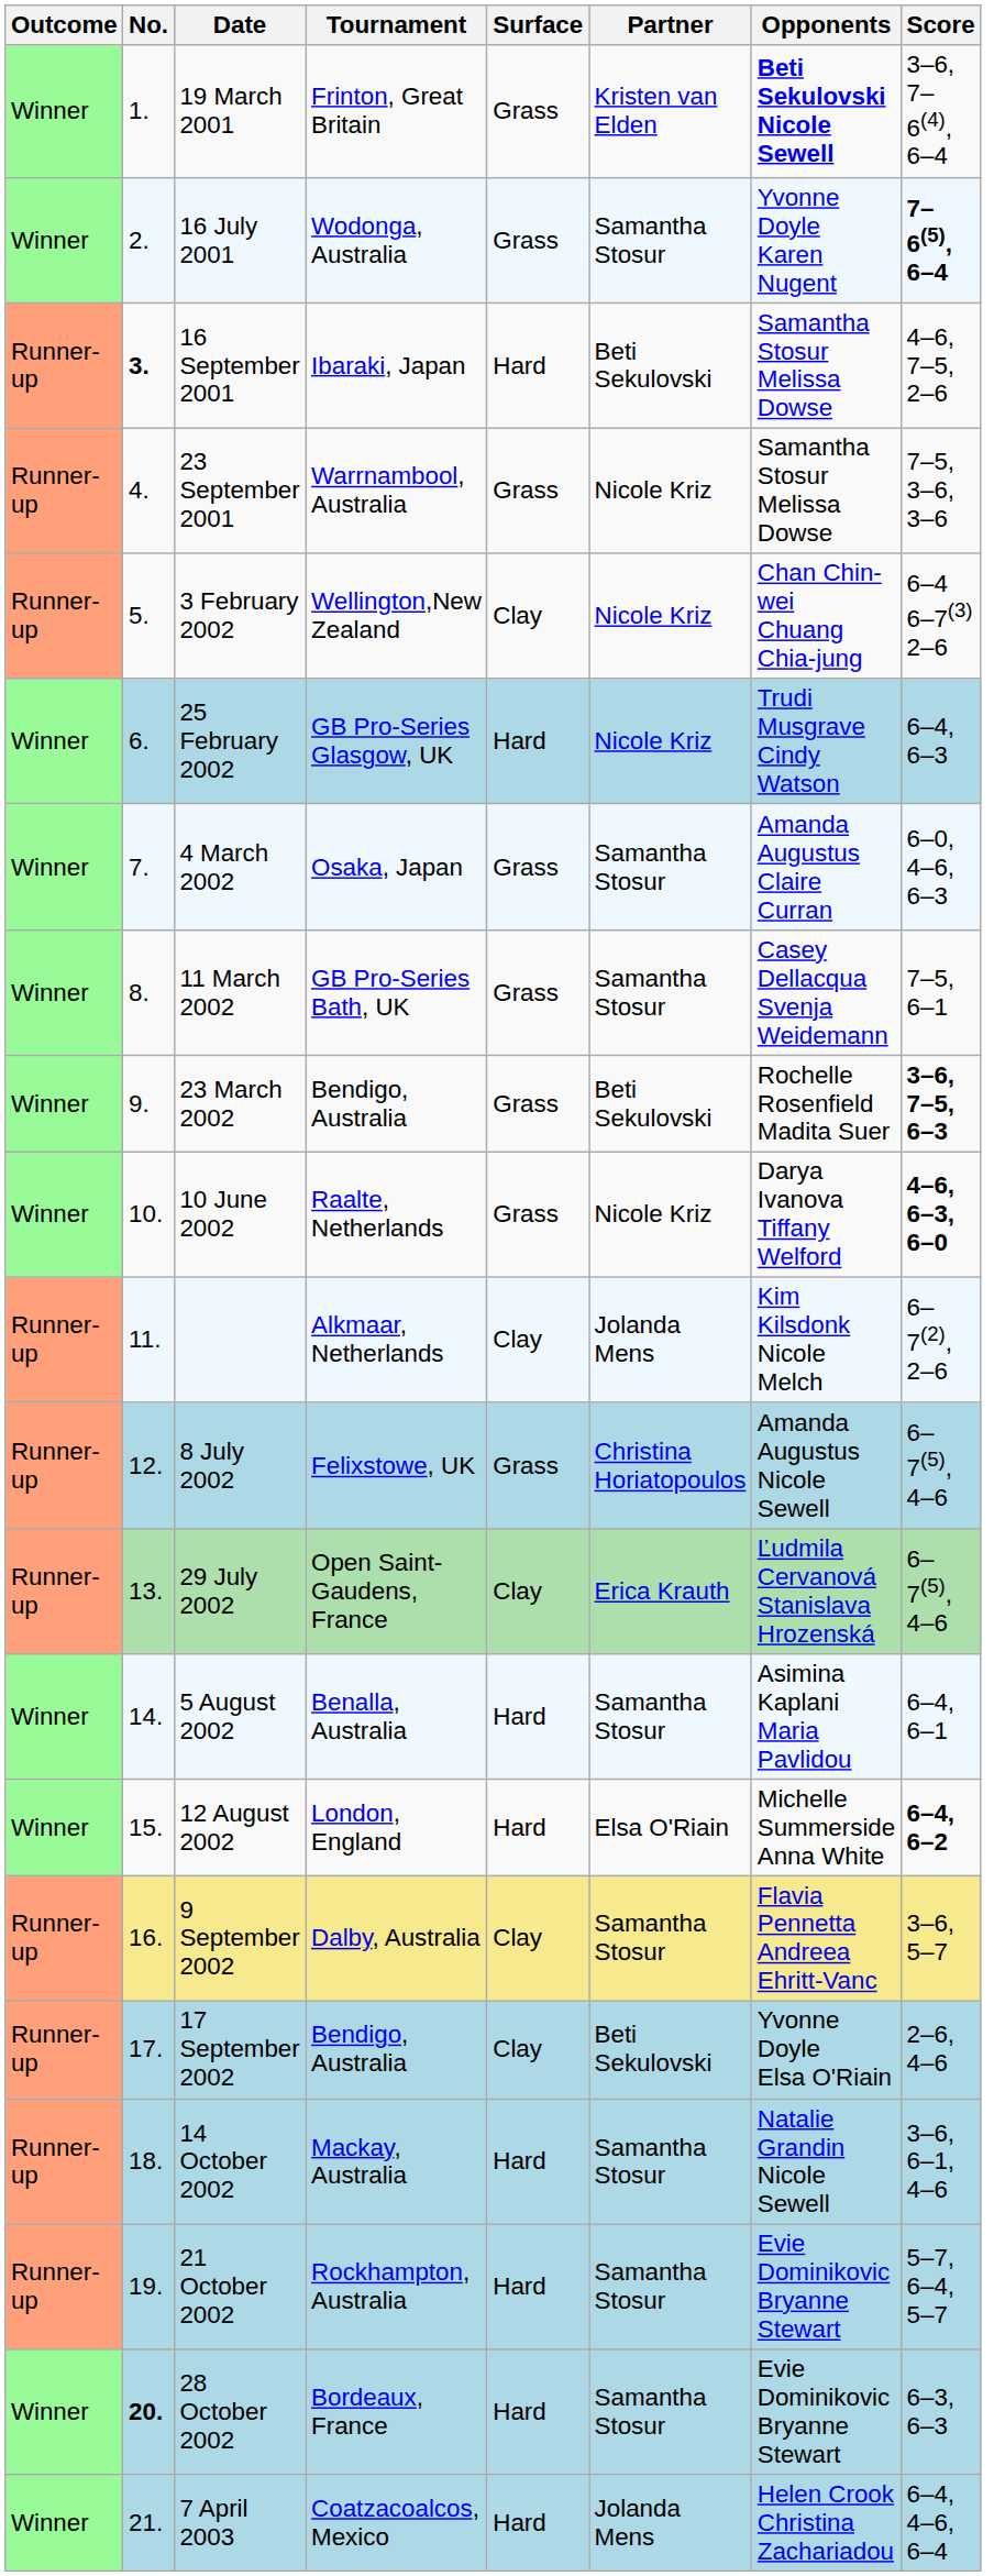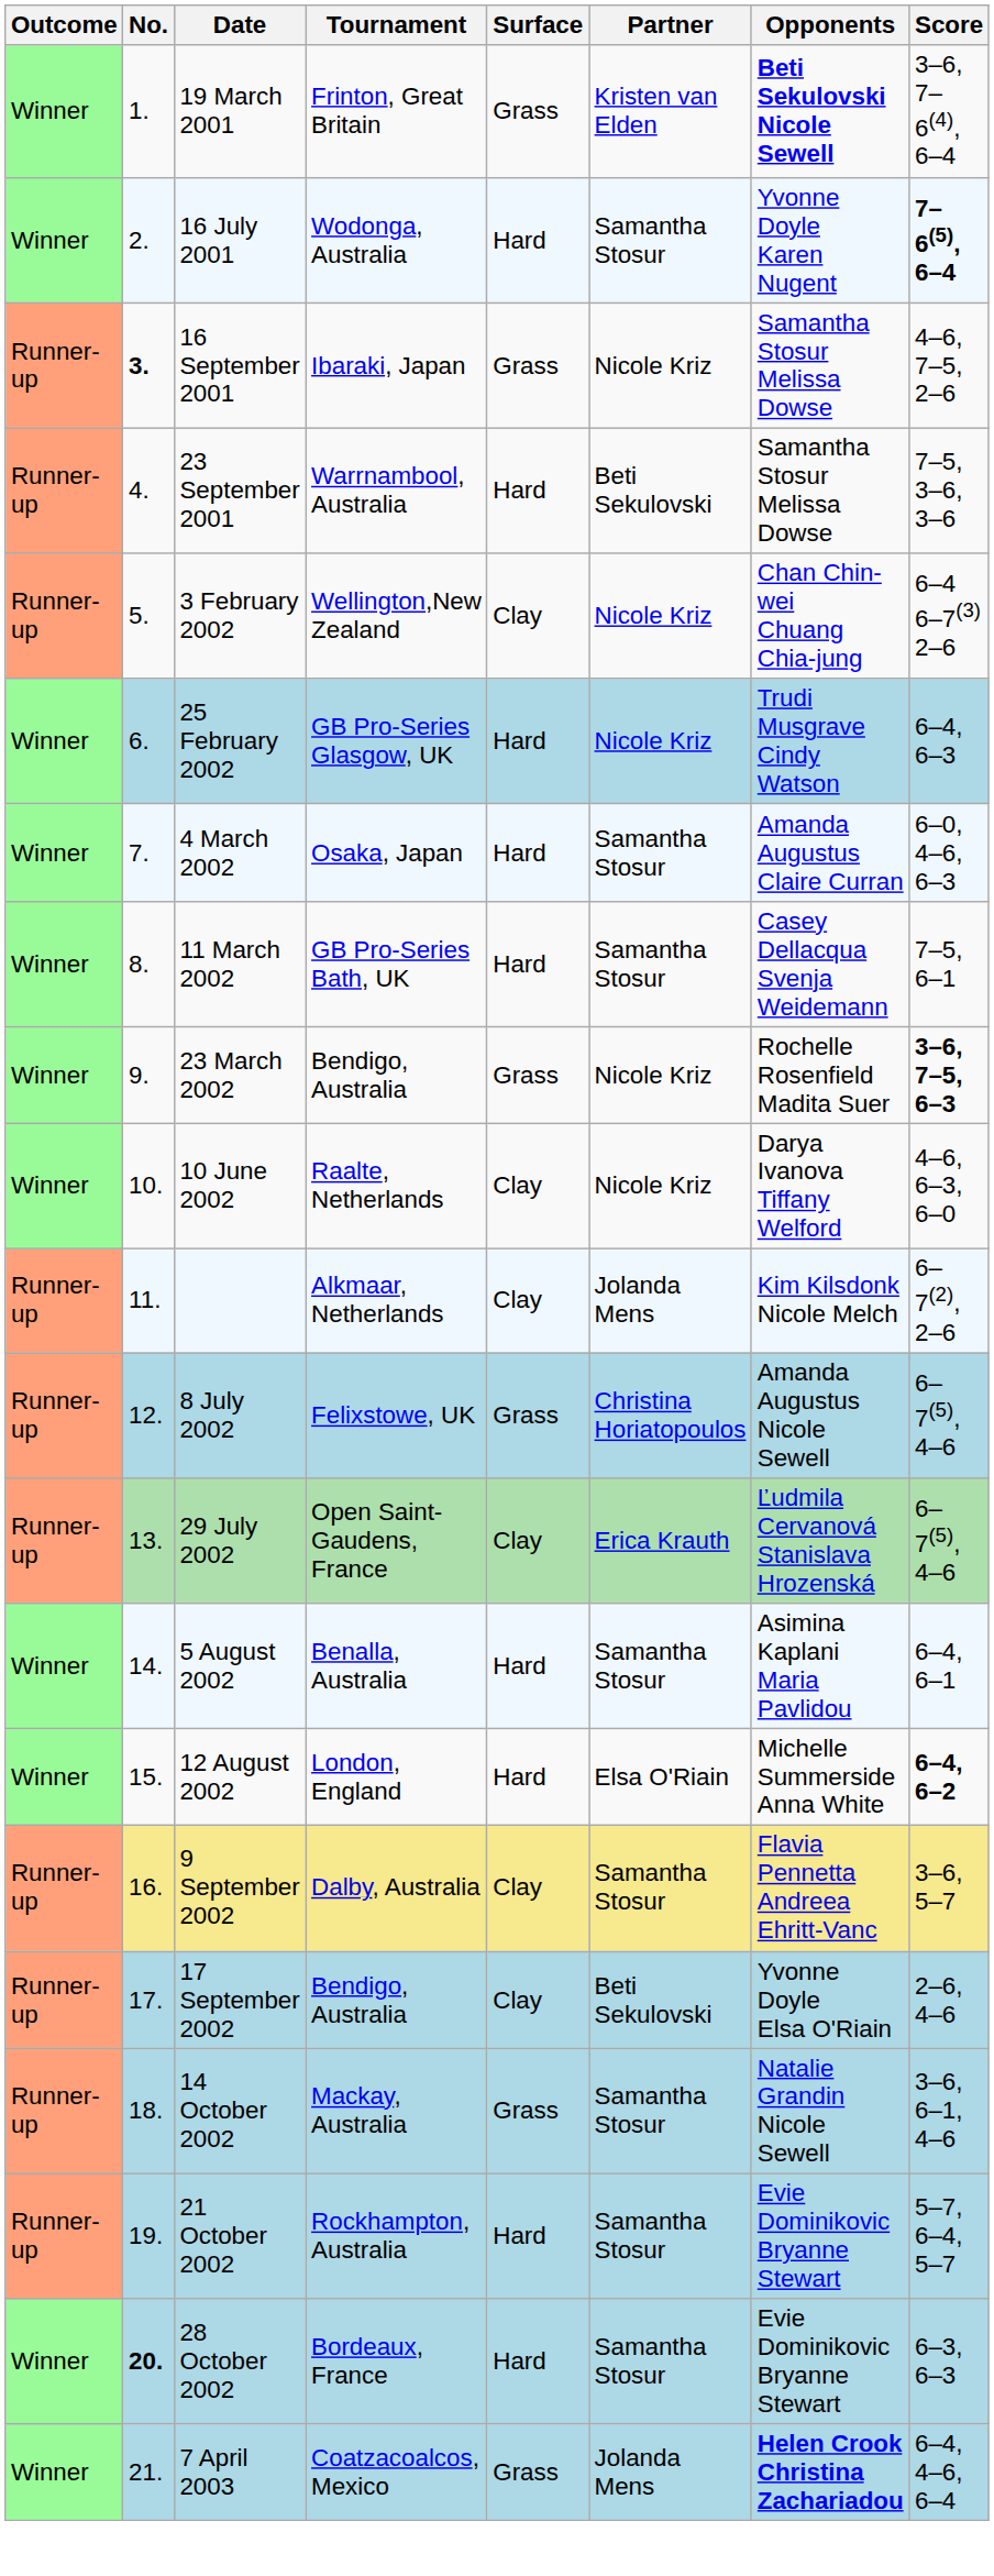 <table class="sortable wikitable" style=font-size:97%>
 <tr>
 <th>Outcome</th>
 <th>No.</th>
 <th>Date</th>
 <th>Tournament</th>
 <th>Surface</th>
 <th>Partner</th>
 <th>Opponents</th>
 <th class="unsortable">Score</th>
 </tr>
 <tr>
 <td bgcolor=98FB98>Winner</td>
 <td>1.</td>
 <td>19 March 2001</td>
 <td><a href='#'>Frinton</a>, Great Britain</td>
 <td>Grass</td>
 <td> <a href='#'>Kristen van Elden</a></td>
 <td><strong> <a href='#'>Beti Sekulovski</a><br>  <a href='#'>Nicole Sewell</a></strong></td>
 <td>3–6, 7–6<sup>(4)</sup>, 6–4</td>
 </tr>
 <tr bgcolor="#f0f8ff">
 <td bgcolor=98FB98>Winner</td>
 <td>2.</td>
 <td>16 July 2001</td>
 <td><a href='#'>Wodonga</a>, Australia</td>
-<td>Grass</td>
+<td>Hard</td>
 <td> Samantha Stosur</td>
 <td> <a href='#'>Yvonne Doyle</a><br>  <a href='#'>Karen Nugent</a></td>
 <td><strong>7–6<sup>(5)</sup>, 6–4</strong></td>
 </tr>
 <tr>
 <td bgcolor=FFA07A>Runner-up</td>
 <td><strong>3.</strong></td>
 <td>16 September 2001</td>
 <td><a href='#'>Ibaraki</a>, Japan</td>
-<td>Hard</td>
-<td> Beti Sekulovski</td>
+<td>Grass</td>
+<td> Nicole Kriz</td>
 <td> <a href='#'>Samantha Stosur</a><br>  <a href='#'>Melissa Dowse</a></td>
 <td>4–6, 7–5, 2–6</td>
 </tr>
 <tr>
 <td bgcolor=FFA07A>Runner-up</td>
 <td>4.</td>
 <td>23 September 2001</td>
 <td><a href='#'>Warrnambool</a>, Australia</td>
-<td>Grass</td>
-<td> Nicole Kriz</td>
+<td>Hard</td>
+<td> Beti Sekulovski</td>
 <td> Samantha Stosur<br>  Melissa Dowse</td>
 <td>7–5, 3–6, 3–6</td>
 </tr>
 <tr>
 <td bgcolor="FFA07A">Runner-up</td>
 <td>5.</td>
 <td>3 February 2002</td>
 <td><a href='#'>Wellington</a>,New Zealand</td>
 <td>Clay</td>
 <td> <a href='#'>Nicole Kriz</a></td>
 <td> <a href='#'>Chan Chin-wei</a><br> <a href='#'>Chuang Chia-jung</a></td>
 <td>6–4 6–7<sup>(3)</sup> 2–6</td>
 </tr>
 <tr bgcolor=lightblue>
 <td bgcolor=98FB98>Winner</td>
 <td>6.</td>
 <td>25 February 2002</td>
 <td><a href='#'>GB Pro-Series Glasgow</a>, UK</td>
 <td>Hard</td>
 <td> <a href='#'>Nicole Kriz</a></td>
 <td> <a href='#'>Trudi Musgrave</a><br> <a href='#'>Cindy Watson</a></td>
 <td>6–4, 6–3</td>
 </tr>
 <tr bgcolor="#f0f8ff">
 <td bgcolor=98FB98>Winner</td>
 <td>7.</td>
 <td>4 March 2002</td>
 <td><a href='#'>Osaka</a>, Japan</td>
-<td>Grass</td>
+<td>Hard</td>
 <td> Samantha Stosur</td>
 <td> <a href='#'>Amanda Augustus</a><br> <a href='#'>Claire Curran</a></td>
 <td>6–0, 4–6, 6–3</td>
 </tr>
 <tr>
 <td bgcolor=98FB98>Winner</td>
 <td>8.</td>
 <td>11 March 2002</td>
 <td><a href='#'>GB Pro-Series Bath</a>, UK</td>
-<td>Grass</td>
+<td>Hard</td>
 <td> Samantha Stosur</td>
 <td> <a href='#'>Casey Dellacqua</a><br>  <a href='#'>Svenja Weidemann</a></td>
 <td>7–5, 6–1</td>
 </tr>
 <tr>
 <td bgcolor=98FB98>Winner</td>
 <td>9.</td>
 <td>23 March 2002</td>
 <td>Bendigo, Australia</td>
 <td>Grass</td>
-<td> Beti Sekulovski</td>
+<td> Nicole Kriz</td>
 <td> Rochelle Rosenfield<br>  Madita Suer</td>
 <td><strong>3–6, 7–5, 6–3</strong></td>
 </tr>
 <tr>
 <td bgcolor=98FB98>Winner</td>
 <td>10.</td>
 <td>10 June 2002</td>
 <td><a href='#'>Raalte</a>, Netherlands</td>
-<td>Grass</td>
+<td>Clay</td>
 <td> Nicole Kriz</td>
 <td> Darya Ivanova<br>  <a href='#'>Tiffany Welford</a></td>
-<td><strong>4–6, 6–3, 6–0</strong></td>
+<td>4–6, 6–3, 6–0</td>
 </tr>
 <tr style="background:#f0f8ff;">
 <td bgcolor="FFA07A">Runner-up</td>
 <td>11.</td>
 <td></td>
 <td><a href='#'>Alkmaar</a>, Netherlands</td>
 <td>Clay</td>
 <td> Jolanda Mens</td>
 <td> <a href='#'>Kim Kilsdonk</a><br>  Nicole Melch</td>
 <td>6–7<sup>(2)</sup>, 2–6</td>
 </tr>
 <tr bgcolor=lightblue>
 <td style="background:#ffa07a;">Runner-up</td>
 <td>12.</td>
 <td>8 July 2002</td>
 <td><a href='#'>Felixstowe</a>, UK</td>
 <td>Grass</td>
 <td> <a href='#'>Christina Horiatopoulos</a></td>
 <td> Amanda Augustus<br>  Nicole Sewell</td>
 <td>6–7<sup>(5)</sup>, 4–6</td>
 </tr>
 <tr bgcolor=addfad>
 <td bgcolor=FFA07A>Runner-up</td>
 <td>13.</td>
 <td>29 July 2002</td>
 <td>Open Saint-Gaudens, France</td>
 <td>Clay</td>
 <td> <a href='#'>Erica Krauth</a></td>
 <td> <a href='#'>Ľudmila Cervanová</a><br>  <a href='#'>Stanislava Hrozenská</a></td>
 <td>6–7<sup>(5)</sup>, 4–6</td>
 </tr>
 <tr bgcolor="#f0f8ff">
 <td bgcolor=98FB98>Winner</td>
 <td>14.</td>
 <td>5 August 2002</td>
 <td><a href='#'>Benalla</a>, Australia</td>
 <td>Hard</td>
 <td> Samantha Stosur</td>
 <td> Asimina Kaplani<br>  <a href='#'>Maria Pavlidou</a></td>
 <td>6–4, 6–1</td>
 </tr>
 <tr>
 <td bgcolor=98FB98>Winner</td>
 <td>15.</td>
 <td>12 August 2002</td>
 <td><a href='#'>London</a>, England</td>
 <td>Hard</td>
 <td> Elsa O'Riain</td>
 <td> Michelle Summerside<br>  Anna White</td>
 <td><strong>6–4, 6–2</strong></td>
 </tr>
 <tr bgcolor=f7e98e>
 <td bgcolor=FFA07A>Runner-up</td>
 <td>16.</td>
 <td>9 September 2002</td>
 <td><a href='#'>Dalby</a>, Australia</td>
 <td>Clay</td>
 <td> Samantha Stosur</td>
 <td> <a href='#'>Flavia Pennetta</a><br>  <a href='#'>Andreea Ehritt-Vanc</a></td>
 <td>3–6, 5–7</td>
 </tr>
 <tr bgcolor=lightblue>
 <td bgcolor=FFA07A>Runner-up</td>
 <td>17.</td>
 <td>17 September 2002</td>
 <td><a href='#'>Bendigo</a>, Australia</td>
 <td>Clay</td>
 <td> Beti Sekulovski</td>
 <td> Yvonne Doyle<br>  Elsa O'Riain</td>
 <td>2–6, 4–6</td>
 </tr>
 <tr bgcolor=lightblue>
 <td bgcolor=FFA07A>Runner-up</td>
 <td>18.</td>
 <td>14 October 2002</td>
 <td><a href='#'>Mackay</a>, Australia</td>
-<td>Hard</td>
+<td>Grass</td>
 <td> Samantha Stosur</td>
 <td> <a href='#'>Natalie Grandin</a><br> Nicole Sewell</td>
 <td>3–6, 6–1, 4–6</td>
 </tr>
 <tr bgcolor=lightblue>
 <td bgcolor=FFA07A>Runner-up</td>
 <td>19.</td>
 <td>21 October 2002</td>
 <td><a href='#'>Rockhampton</a>, Australia</td>
 <td>Hard</td>
 <td> Samantha Stosur</td>
 <td> <a href='#'>Evie Dominikovic</a><br>  <a href='#'>Bryanne Stewart</a></td>
 <td>5–7, 6–4, 5–7</td>
 </tr>
 <tr bgcolor=lightblue>
 <td bgcolor=98FB98>Winner</td>
 <td><strong>20.</strong></td>
 <td>28 October 2002</td>
 <td><a href='#'>Bordeaux</a>, France</td>
 <td>Hard</td>
 <td> Samantha Stosur</td>
 <td> Evie Dominikovic<br>  Bryanne Stewart</td>
 <td>6–3, 6–3</td>
 </tr>
 <tr bgcolor=lightblue>
 <td bgcolor=98FB98>Winner</td>
 <td>21.</td>
 <td>7 April 2003</td>
 <td><a href='#'>Coatzacoalcos</a>, Mexico</td>
-<td>Hard</td>
+<td>Grass</td>
 <td> Jolanda Mens</td>
-<td> <a href='#'>Helen Crook</a><br>  <a href='#'>Christina Zachariadou</a></td>
+<td><strong> <a href='#'>Helen Crook</a><br>  <a href='#'>Christina Zachariadou</a></strong></td>
 <td>6–4, 4–6, 6–4</td>
 </tr>
 </table>
